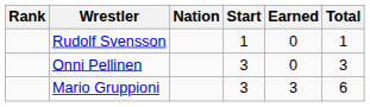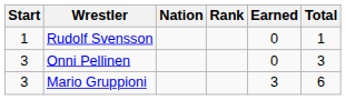 <table class="wikitable sortable" style="text-align:center;">
 <tr>
-<th>Rank</th>
+<th>Start</th>
 <th>Wrestler</th>
 <th>Nation</th>
-<th>Start</th>
+<th>Rank</th>
 <th>Earned</th>
 <th>Total</th>
 </tr>
 <tr>
-<td></td>
+<td>1</td>
 <td align=left><a href='#'>Rudolf Svensson</a></td>
 <td align=left></td>
-<td>1</td>
+<td></td>
 <td>0</td>
 <td>1</td>
 </tr>
 <tr>
-<td></td>
+<td>3</td>
 <td align=left><a href='#'>Onni Pellinen</a></td>
 <td align=left></td>
-<td>3</td>
+<td></td>
 <td>0</td>
 <td>3</td>
 </tr>
 <tr>
-<td></td>
+<td>3</td>
 <td align=left><a href='#'>Mario Gruppioni</a></td>
 <td align=left></td>
-<td>3</td>
+<td></td>
 <td>3</td>
 <td>6</td>
 </tr>
 </table>
